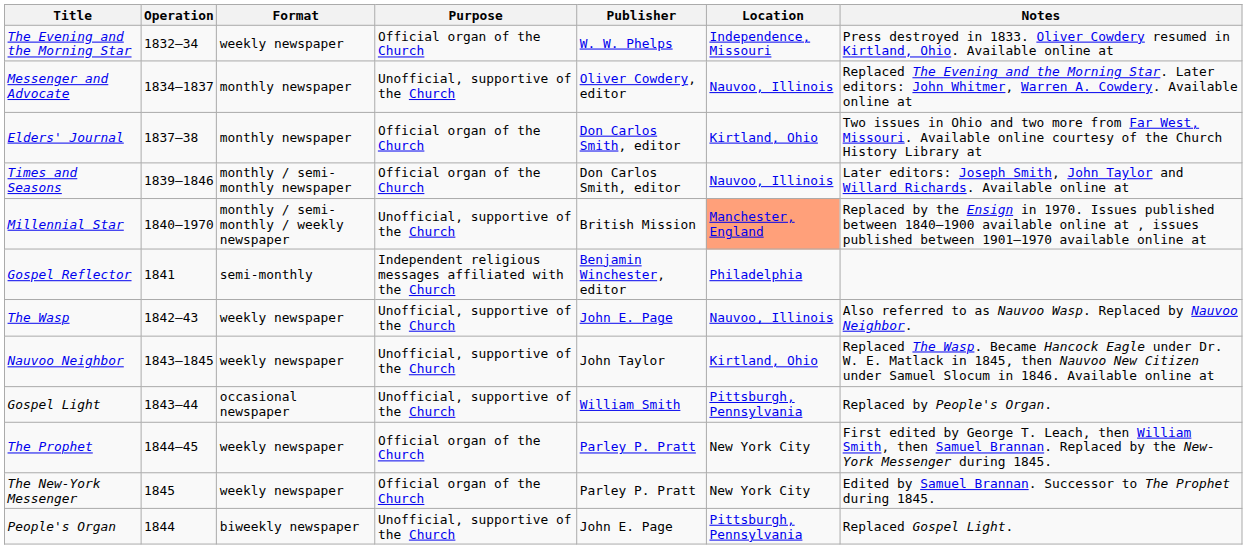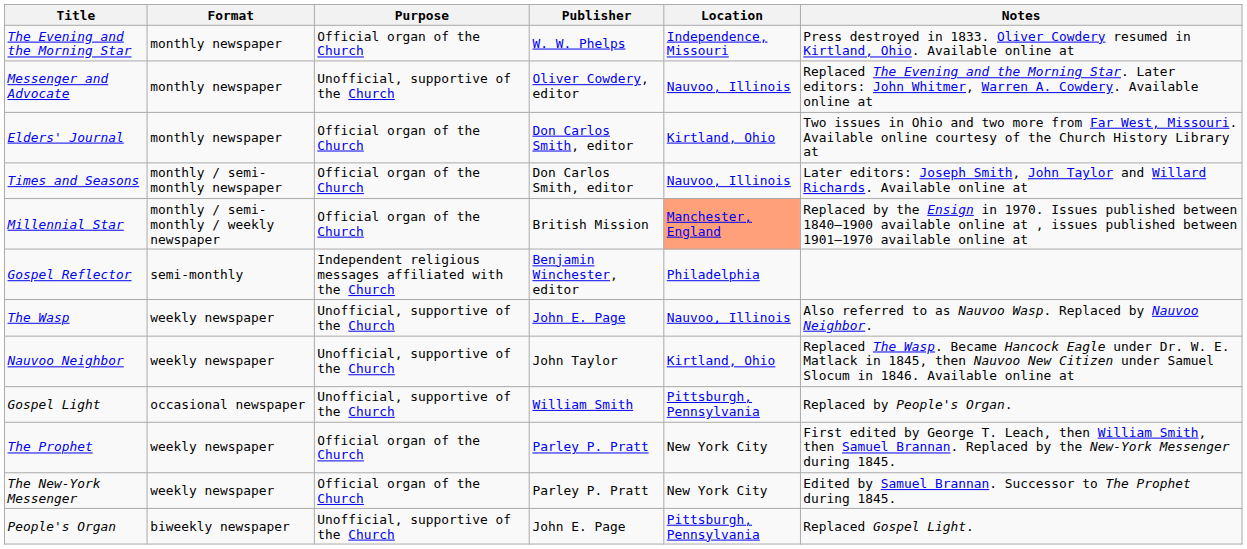 <table class="wikitable sortable">
 <tr>
 <th>Title</th>
-<th>Operation</th>
 <th>Format</th>
 <th>Purpose</th>
 <th>Publisher</th>
 <th>Location</th>
 <th>Notes</th>
 </tr>
 <tr>
 <td><em><a href='#'>The Evening and the Morning Star</a></em></td>
-<td>1832–34</td>
-<td>weekly newspaper</td>
+<td>monthly newspaper</td>
 <td>Official organ of the <a href='#'>Church</a></td>
 <td><a href='#'>W. W. Phelps</a></td>
 <td><a href='#'>Independence, Missouri</a></td>
 <td>Press destroyed in 1833. <a href='#'>Oliver Cowdery</a> resumed in <a href='#'>Kirtland, Ohio</a>. Available online at </td>
 </tr>
 <tr>
 <td><em><a href='#'>Messenger and Advocate</a></em></td>
-<td>1834–1837</td>
 <td>monthly newspaper</td>
 <td>Unofficial, supportive of the <a href='#'>Church</a></td>
 <td><a href='#'>Oliver Cowdery</a>, editor</td>
 <td><a href='#'>Nauvoo, Illinois</a></td>
 <td>Replaced <em><a href='#'>The Evening and the Morning Star</a></em>. Later editors: <a href='#'>John Whitmer</a>, <a href='#'>Warren A. Cowdery</a>. Available online at </td>
 </tr>
 <tr>
 <td><em><a href='#'>Elders' Journal</a></em></td>
-<td>1837–38</td>
 <td>monthly newspaper</td>
 <td>Official organ of the <a href='#'>Church</a></td>
 <td><a href='#'>Don Carlos Smith</a>, editor</td>
 <td><a href='#'>Kirtland, Ohio</a></td>
 <td>Two issues in Ohio and two more from <a href='#'>Far West, Missouri</a>. Available online courtesy of the Church History Library at </td>
 </tr>
 <tr>
 <td><em><a href='#'>Times and Seasons</a></em></td>
-<td>1839–1846</td>
 <td>monthly / semi-monthly newspaper</td>
 <td>Official organ of the <a href='#'>Church</a></td>
 <td>Don Carlos Smith, editor</td>
 <td><a href='#'>Nauvoo, Illinois</a></td>
 <td>Later editors: <a href='#'>Joseph Smith</a>, <a href='#'>John Taylor</a> and <a href='#'>Willard Richards</a>. Available online at </td>
 </tr>
 <tr>
 <td><em><a href='#'>Millennial Star</a></em></td>
-<td>1840–1970</td>
 <td>monthly / semi-monthly / weekly newspaper</td>
-<td>Unofficial, supportive of the <a href='#'>Church</a></td>
+<td>Official organ of the <a href='#'>Church</a></td>
 <td>British Mission</td>
 <td style="background: lightsalmon;"><a href='#'>Manchester, England</a></td>
 <td>Replaced by the <em><a href='#'>Ensign</a></em> in 1970. Issues published between 1840–1900 available online at , issues published between 1901–1970 available online at </td>
 </tr>
 <tr>
 <td><em><a href='#'>Gospel Reflector</a></em></td>
-<td>1841</td>
 <td>semi-monthly</td>
 <td>Independent religious messages affiliated with the <a href='#'>Church</a></td>
 <td><a href='#'>Benjamin Winchester</a>, editor</td>
 <td><a href='#'>Philadelphia</a></td>
 <td></td>
 </tr>
 <tr>
 <td><em><a href='#'>The Wasp</a></em></td>
-<td>1842–43</td>
 <td>weekly newspaper</td>
 <td>Unofficial, supportive of the <a href='#'>Church</a></td>
 <td><a href='#'>John E. Page</a></td>
 <td><a href='#'>Nauvoo, Illinois</a></td>
 <td>Also referred to as <em>Nauvoo Wasp</em>.  Replaced by <em><a href='#'>Nauvoo Neighbor</a></em>.</td>
 </tr>
 <tr>
 <td><em><a href='#'>Nauvoo Neighbor</a></em></td>
-<td>1843–1845</td>
 <td>weekly newspaper</td>
 <td>Unofficial, supportive of the <a href='#'>Church</a></td>
 <td>John Taylor</td>
 <td><a href='#'>Kirtland, Ohio</a></td>
 <td>Replaced <em><a href='#'>The Wasp</a></em>.  Became <em>Hancock Eagle</em> under Dr. W. E. Matlack in 1845, then <em>Nauvoo New Citizen</em> under Samuel Slocum in 1846. Available online at </td>
 </tr>
 <tr>
 <td><em>Gospel Light</em></td>
-<td>1843–44</td>
 <td>occasional newspaper</td>
 <td>Unofficial, supportive of the <a href='#'>Church</a></td>
 <td><a href='#'>William Smith</a></td>
 <td><a href='#'>Pittsburgh, Pennsylvania</a></td>
 <td>Replaced by <em>People's Organ</em>.</td>
 </tr>
 <tr>
 <td><em><a href='#'>The Prophet</a></em></td>
-<td>1844–45</td>
 <td>weekly newspaper</td>
 <td>Official organ of the <a href='#'>Church</a></td>
 <td><a href='#'>Parley P. Pratt</a></td>
 <td>New York City</td>
 <td>First edited by George T. Leach, then <a href='#'>William Smith</a>, then <a href='#'>Samuel Brannan</a>.  Replaced by the <em>New-York Messenger</em> during 1845.</td>
 </tr>
 <tr>
 <td><em>The New-York Messenger</em></td>
-<td>1845</td>
 <td>weekly newspaper</td>
 <td>Official organ of the <a href='#'>Church</a></td>
 <td>Parley P. Pratt</td>
 <td>New York City</td>
 <td>Edited by <a href='#'>Samuel Brannan</a>.  Successor to <em>The Prophet</em> during 1845.</td>
 </tr>
 <tr>
 <td><em>People's Organ</em></td>
-<td>1844</td>
 <td>biweekly newspaper</td>
 <td>Unofficial, supportive of the <a href='#'>Church</a></td>
 <td>John E. Page</td>
 <td><a href='#'>Pittsburgh, Pennsylvania</a></td>
 <td>Replaced <em>Gospel Light</em>.</td>
 </tr>
 </table>
